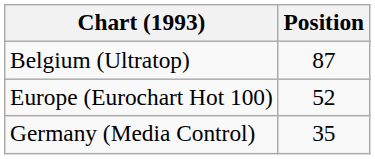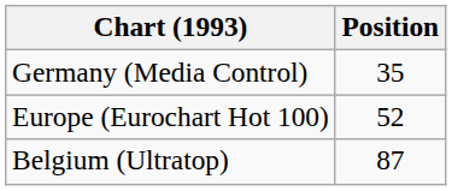 <table class="wikitable sortable">
 <tr>
 <th>Chart (1993)</th>
 <th>Position</th>
 </tr>
 <tr>
-<td>Belgium (Ultratop)</td>
-<td style="text-align:center;">87</td>
+<td>Germany (Media Control)</td>
+<td style="text-align:center;">35</td>
 </tr>
 <tr>
 <td>Europe (Eurochart Hot 100)</td>
 <td style="text-align:center;">52</td>
 </tr>
 <tr>
-<td>Germany (Media Control)</td>
-<td style="text-align:center;">35</td>
+<td>Belgium (Ultratop)</td>
+<td style="text-align:center;">87</td>
 </tr>
 </table>
